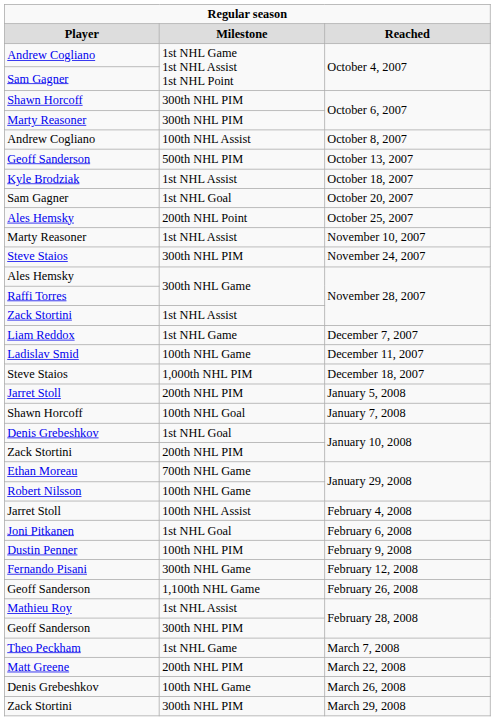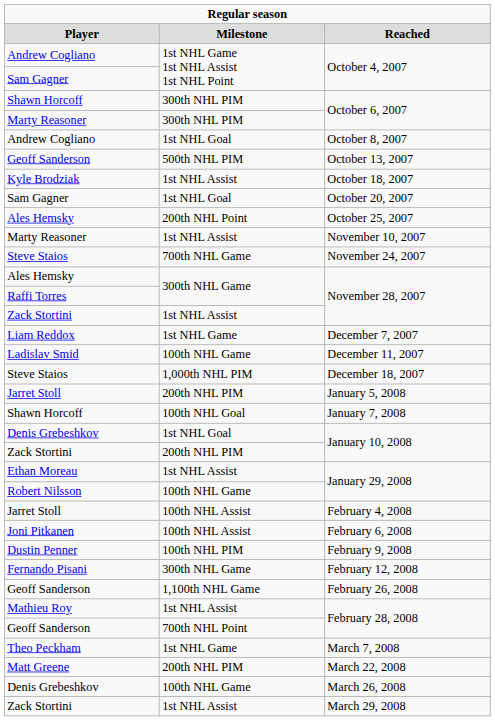 <table class="wikitable" width="50%">
 <tr>
 <td colspan="10" align="center"><strong>Regular season</strong></td>
 </tr>
 <tr align="center"  bgcolor="#dddddd">
 <td><strong>Player</strong></td>
 <td><strong>Milestone</strong></td>
 <td><strong>Reached</strong></td>
 </tr>
 <tr>
 <td><a href='#'>Andrew Cogliano</a></td>
 <td rowspan="2">1st NHL Game<br>1st NHL Assist<br>1st NHL Point</td>
 <td rowspan="2">October 4, 2007</td>
 </tr>
 <tr>
 <td><a href='#'>Sam Gagner</a></td>
 </tr>
 <tr>
 <td><a href='#'>Shawn Horcoff</a></td>
 <td>300th NHL PIM</td>
 <td rowspan="2">October 6, 2007</td>
 </tr>
 <tr>
 <td><a href='#'>Marty Reasoner</a></td>
 <td>300th NHL PIM</td>
 </tr>
 <tr>
 <td>Andrew Cogliano</td>
-<td>100th NHL Assist</td>
+<td>1st NHL Goal</td>
 <td>October 8, 2007</td>
 </tr>
 <tr>
 <td><a href='#'>Geoff Sanderson</a></td>
 <td>500th NHL PIM</td>
 <td>October 13, 2007</td>
 </tr>
 <tr>
 <td><a href='#'>Kyle Brodziak</a></td>
 <td>1st NHL Assist</td>
 <td>October 18, 2007</td>
 </tr>
 <tr>
 <td>Sam Gagner</td>
 <td>1st NHL Goal</td>
 <td>October 20, 2007</td>
 </tr>
 <tr>
 <td><a href='#'>Ales Hemsky</a></td>
 <td>200th NHL Point</td>
 <td>October 25, 2007</td>
 </tr>
 <tr>
 <td>Marty Reasoner</td>
 <td>1st NHL Assist</td>
 <td>November 10, 2007</td>
 </tr>
 <tr>
 <td><a href='#'>Steve Staios</a></td>
-<td>300th NHL PIM</td>
+<td>700th NHL Game</td>
 <td>November 24, 2007</td>
 </tr>
 <tr>
 <td>Ales Hemsky</td>
 <td rowspan="2">300th NHL Game</td>
 <td rowspan="3">November 28, 2007</td>
 </tr>
 <tr>
 <td><a href='#'>Raffi Torres</a></td>
 </tr>
 <tr>
 <td><a href='#'>Zack Stortini</a></td>
 <td>1st NHL Assist</td>
 </tr>
 <tr>
 <td><a href='#'>Liam Reddox</a></td>
 <td>1st NHL Game</td>
 <td>December 7, 2007</td>
 </tr>
 <tr>
 <td><a href='#'>Ladislav Smid</a></td>
 <td>100th NHL Game</td>
 <td>December 11, 2007</td>
 </tr>
 <tr>
 <td>Steve Staios</td>
 <td>1,000th NHL PIM</td>
 <td>December 18, 2007</td>
 </tr>
 <tr>
 <td><a href='#'>Jarret Stoll</a></td>
 <td>200th NHL PIM</td>
 <td>January 5, 2008</td>
 </tr>
 <tr>
 <td>Shawn Horcoff</td>
 <td>100th NHL Goal</td>
 <td>January 7, 2008</td>
 </tr>
 <tr>
 <td><a href='#'>Denis Grebeshkov</a></td>
 <td>1st NHL Goal</td>
 <td rowspan="2">January 10, 2008</td>
 </tr>
 <tr>
 <td>Zack Stortini</td>
 <td>200th NHL PIM</td>
 </tr>
 <tr>
 <td><a href='#'>Ethan Moreau</a></td>
-<td>700th NHL Game</td>
+<td>1st NHL Assist</td>
 <td rowspan="2">January 29, 2008</td>
 </tr>
 <tr>
 <td><a href='#'>Robert Nilsson</a></td>
 <td>100th NHL Game</td>
 </tr>
 <tr>
 <td>Jarret Stoll</td>
 <td>100th NHL Assist</td>
 <td>February 4, 2008</td>
 </tr>
 <tr>
 <td><a href='#'>Joni Pitkanen</a></td>
-<td>1st NHL Goal</td>
+<td>100th NHL Assist</td>
 <td>February 6, 2008</td>
 </tr>
 <tr>
 <td><a href='#'>Dustin Penner</a></td>
 <td>100th NHL PIM</td>
 <td>February 9, 2008</td>
 </tr>
 <tr>
 <td><a href='#'>Fernando Pisani</a></td>
 <td>300th NHL Game</td>
 <td>February 12, 2008</td>
 </tr>
 <tr>
 <td>Geoff Sanderson</td>
 <td>1,100th NHL Game</td>
 <td>February 26, 2008</td>
 </tr>
 <tr>
 <td><a href='#'>Mathieu Roy</a></td>
 <td>1st NHL Assist</td>
 <td rowspan="2">February 28, 2008</td>
 </tr>
 <tr>
 <td>Geoff Sanderson</td>
-<td>300th NHL PIM</td>
+<td>700th NHL Point</td>
 </tr>
 <tr>
 <td><a href='#'>Theo Peckham</a></td>
 <td>1st NHL Game</td>
 <td>March 7, 2008</td>
 </tr>
 <tr>
 <td><a href='#'>Matt Greene</a></td>
 <td>200th NHL PIM</td>
 <td>March 22, 2008</td>
 </tr>
 <tr>
 <td>Denis Grebeshkov</td>
 <td>100th NHL Game</td>
 <td>March 26, 2008</td>
 </tr>
 <tr>
 <td>Zack Stortini</td>
-<td>300th NHL PIM</td>
+<td>1st NHL Assist</td>
 <td>March 29, 2008</td>
 </tr>
 </table>
